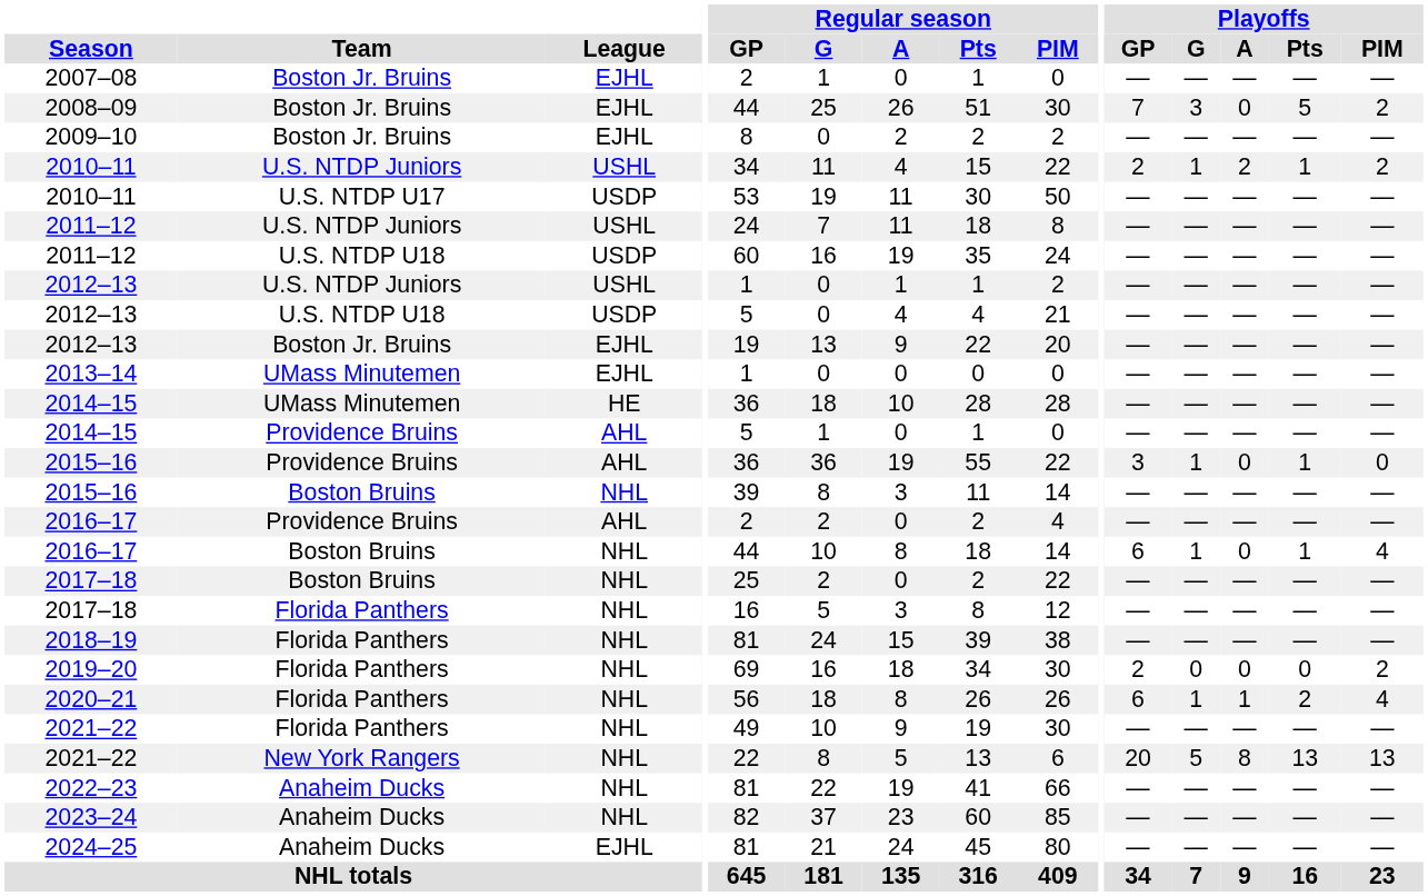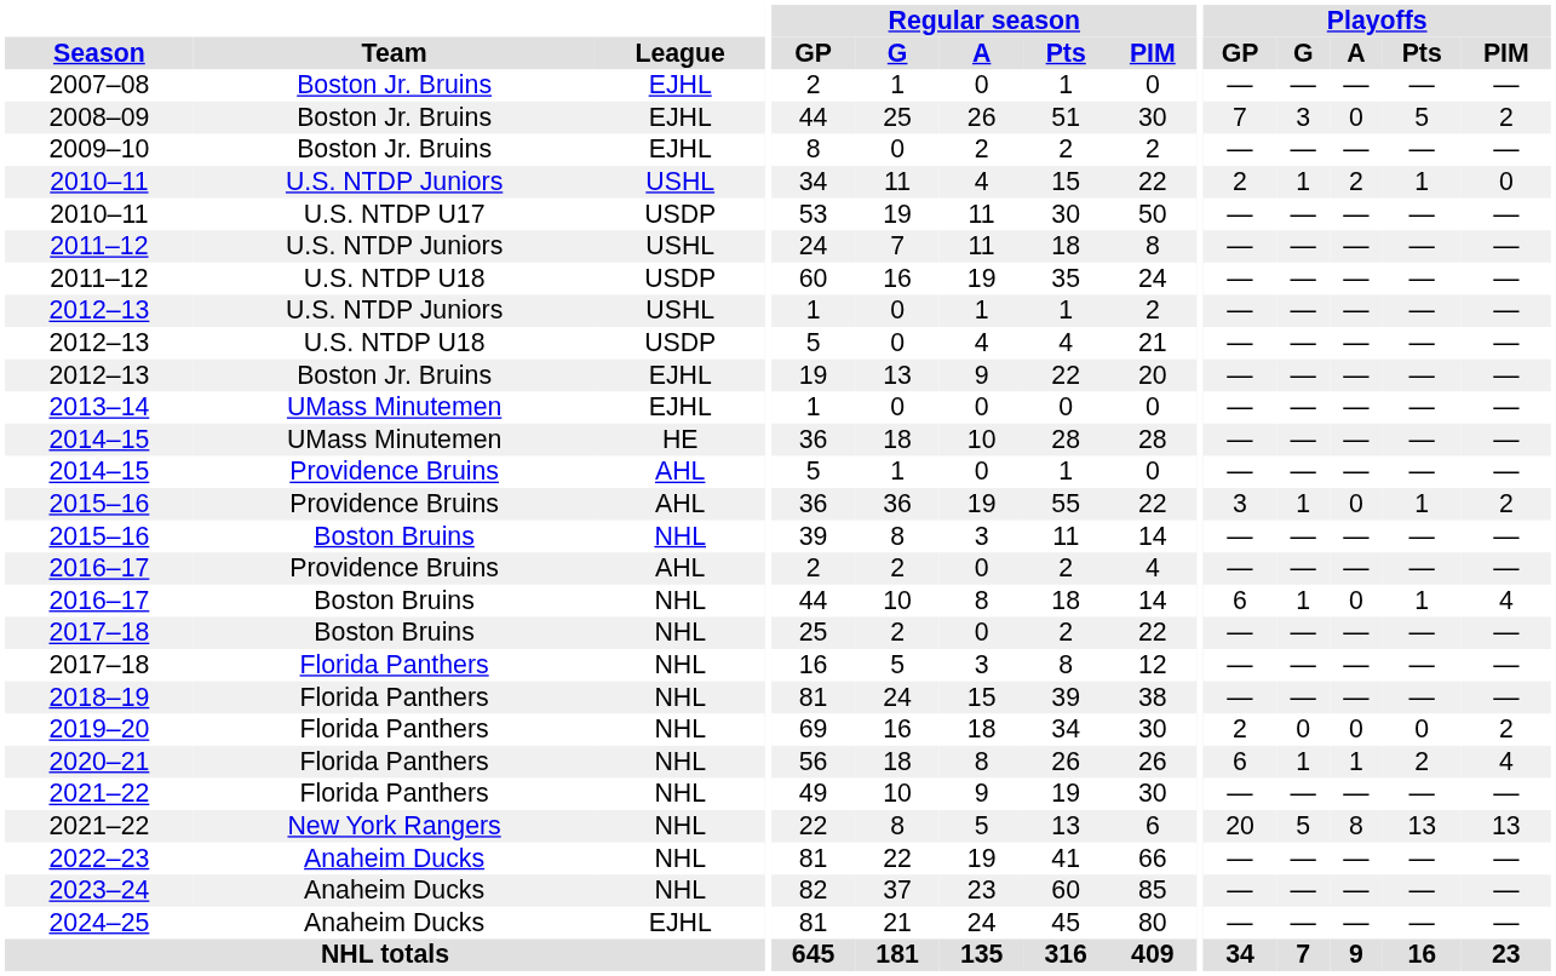 <table border="0" cellpadding="1" cellspacing="0" style="text-align:center; width:60em">
 <tr bgcolor="#e0e0e0">
 <th colspan="3" bgcolor="#ffffff"></th>
 <th rowspan="99" bgcolor="#ffffff"></th>
 <th colspan="5"><a href='#'>Regular season</a></th>
 <th rowspan="99" bgcolor="#ffffff"></th>
 <th colspan="5"><a href='#'>Playoffs</a></th>
 </tr>
 <tr bgcolor="#e0e0e0">
 <th><a href='#'>Season</a></th>
 <th>Team</th>
 <th>League</th>
 <th>GP</th>
 <th><a href='#'>G</a></th>
 <th><a href='#'>A</a></th>
 <th><a href='#'>Pts</a></th>
 <th><a href='#'>PIM</a></th>
 <th>GP</th>
 <th>G</th>
 <th>A</th>
 <th>Pts</th>
 <th>PIM</th>
 </tr>
 <tr>
 <td>2007–08</td>
 <td><a href='#'>Boston Jr. Bruins</a></td>
 <td><a href='#'>EJHL</a></td>
 <td>2</td>
 <td>1</td>
 <td>0</td>
 <td>1</td>
 <td>0</td>
 <td>—</td>
 <td>—</td>
 <td>—</td>
 <td>—</td>
 <td>—</td>
 </tr>
 <tr bgcolor="#f0f0f0">
 <td>2008–09</td>
 <td>Boston Jr. Bruins</td>
 <td>EJHL</td>
 <td>44</td>
 <td>25</td>
 <td>26</td>
 <td>51</td>
 <td>30</td>
 <td>7</td>
 <td>3</td>
 <td>0</td>
 <td>5</td>
 <td>2</td>
 </tr>
 <tr>
 <td>2009–10</td>
 <td>Boston Jr. Bruins</td>
 <td>EJHL</td>
 <td>8</td>
 <td>0</td>
 <td>2</td>
 <td>2</td>
 <td>2</td>
 <td>—</td>
 <td>—</td>
 <td>—</td>
 <td>—</td>
 <td>—</td>
 </tr>
 <tr bgcolor="#f0f0f0">
 <td><a href='#'>2010–11</a></td>
 <td><a href='#'>U.S. NTDP Juniors</a></td>
 <td><a href='#'>USHL</a></td>
 <td>34</td>
 <td>11</td>
 <td>4</td>
 <td>15</td>
 <td>22</td>
 <td>2</td>
 <td>1</td>
 <td>2</td>
 <td>1</td>
-<td>2</td>
+<td>0</td>
 </tr>
 <tr>
 <td>2010–11</td>
 <td>U.S. NTDP U17</td>
 <td>USDP</td>
 <td>53</td>
 <td>19</td>
 <td>11</td>
 <td>30</td>
 <td>50</td>
 <td>—</td>
 <td>—</td>
 <td>—</td>
 <td>—</td>
 <td>—</td>
 </tr>
 <tr bgcolor="#f0f0f0">
 <td><a href='#'>2011–12</a></td>
 <td>U.S. NTDP Juniors</td>
 <td>USHL</td>
 <td>24</td>
 <td>7</td>
 <td>11</td>
 <td>18</td>
 <td>8</td>
 <td>—</td>
 <td>—</td>
 <td>—</td>
 <td>—</td>
 <td>—</td>
 </tr>
 <tr>
 <td>2011–12</td>
 <td>U.S. NTDP U18</td>
 <td>USDP</td>
 <td>60</td>
 <td>16</td>
 <td>19</td>
 <td>35</td>
 <td>24</td>
 <td>—</td>
 <td>—</td>
 <td>—</td>
 <td>—</td>
 <td>—</td>
 </tr>
 <tr bgcolor="#f0f0f0">
 <td><a href='#'>2012–13</a></td>
 <td>U.S. NTDP Juniors</td>
 <td>USHL</td>
 <td>1</td>
 <td>0</td>
 <td>1</td>
 <td>1</td>
 <td>2</td>
 <td>—</td>
 <td>—</td>
 <td>—</td>
 <td>—</td>
 <td>—</td>
 </tr>
 <tr>
 <td>2012–13</td>
 <td>U.S. NTDP U18</td>
 <td>USDP</td>
 <td>5</td>
 <td>0</td>
 <td>4</td>
 <td>4</td>
 <td>21</td>
 <td>—</td>
 <td>—</td>
 <td>—</td>
 <td>—</td>
 <td>—</td>
 </tr>
 <tr bgcolor="#f0f0f0">
 <td>2012–13</td>
 <td>Boston Jr. Bruins</td>
 <td>EJHL</td>
 <td>19</td>
 <td>13</td>
 <td>9</td>
 <td>22</td>
 <td>20</td>
 <td>—</td>
 <td>—</td>
 <td>—</td>
 <td>—</td>
 <td>—</td>
 </tr>
 <tr>
 <td><a href='#'>2013–14</a></td>
 <td><a href='#'>UMass Minutemen</a></td>
 <td>EJHL</td>
 <td>1</td>
 <td>0</td>
 <td>0</td>
 <td>0</td>
 <td>0</td>
 <td>—</td>
 <td>—</td>
 <td>—</td>
 <td>—</td>
 <td>—</td>
 </tr>
 <tr bgcolor="#f0f0f0">
 <td><a href='#'>2014–15</a></td>
 <td>UMass Minutemen</td>
 <td>HE</td>
 <td>36</td>
 <td>18</td>
 <td>10</td>
 <td>28</td>
 <td>28</td>
 <td>—</td>
 <td>—</td>
 <td>—</td>
 <td>—</td>
 <td>—</td>
 </tr>
 <tr>
 <td><a href='#'>2014–15</a></td>
 <td><a href='#'>Providence Bruins</a></td>
 <td><a href='#'>AHL</a></td>
 <td>5</td>
 <td>1</td>
 <td>0</td>
 <td>1</td>
 <td>0</td>
 <td>—</td>
 <td>—</td>
 <td>—</td>
 <td>—</td>
 <td>—</td>
 </tr>
 <tr bgcolor="#f0f0f0">
 <td><a href='#'>2015–16</a></td>
 <td>Providence Bruins</td>
 <td>AHL</td>
 <td>36</td>
 <td>36</td>
 <td>19</td>
 <td>55</td>
 <td>22</td>
 <td>3</td>
 <td>1</td>
 <td>0</td>
 <td>1</td>
-<td>0</td>
+<td>2</td>
 </tr>
 <tr>
 <td><a href='#'>2015–16</a></td>
 <td><a href='#'>Boston Bruins</a></td>
 <td><a href='#'>NHL</a></td>
 <td>39</td>
 <td>8</td>
 <td>3</td>
 <td>11</td>
 <td>14</td>
 <td>—</td>
 <td>—</td>
 <td>—</td>
 <td>—</td>
 <td>—</td>
 </tr>
 <tr bgcolor="#f0f0f0">
 <td><a href='#'>2016–17</a></td>
 <td>Providence Bruins</td>
 <td>AHL</td>
 <td>2</td>
 <td>2</td>
 <td>0</td>
 <td>2</td>
 <td>4</td>
 <td>—</td>
 <td>—</td>
 <td>—</td>
 <td>—</td>
 <td>—</td>
 </tr>
 <tr>
 <td><a href='#'>2016–17</a></td>
 <td>Boston Bruins</td>
 <td>NHL</td>
 <td>44</td>
 <td>10</td>
 <td>8</td>
 <td>18</td>
 <td>14</td>
 <td>6</td>
 <td>1</td>
 <td>0</td>
 <td>1</td>
 <td>4</td>
 </tr>
 <tr bgcolor="#f0f0f0">
 <td><a href='#'>2017–18</a></td>
 <td>Boston Bruins</td>
 <td>NHL</td>
 <td>25</td>
 <td>2</td>
 <td>0</td>
 <td>2</td>
 <td>22</td>
 <td>—</td>
 <td>—</td>
 <td>—</td>
 <td>—</td>
 <td>—</td>
 </tr>
 <tr>
 <td>2017–18</td>
 <td><a href='#'>Florida Panthers</a></td>
 <td>NHL</td>
 <td>16</td>
 <td>5</td>
 <td>3</td>
 <td>8</td>
 <td>12</td>
 <td>—</td>
 <td>—</td>
 <td>—</td>
 <td>—</td>
 <td>—</td>
 </tr>
 <tr bgcolor="#f0f0f0">
 <td><a href='#'>2018–19</a></td>
 <td>Florida Panthers</td>
 <td>NHL</td>
 <td>81</td>
 <td>24</td>
 <td>15</td>
 <td>39</td>
 <td>38</td>
 <td>—</td>
 <td>—</td>
 <td>—</td>
 <td>—</td>
 <td>—</td>
 </tr>
 <tr>
 <td><a href='#'>2019–20</a></td>
 <td>Florida Panthers</td>
 <td>NHL</td>
 <td>69</td>
 <td>16</td>
 <td>18</td>
 <td>34</td>
 <td>30</td>
 <td>2</td>
 <td>0</td>
 <td>0</td>
 <td>0</td>
 <td>2</td>
 </tr>
 <tr bgcolor="#f0f0f0">
 <td><a href='#'>2020–21</a></td>
 <td>Florida Panthers</td>
 <td>NHL</td>
 <td>56</td>
 <td>18</td>
 <td>8</td>
 <td>26</td>
 <td>26</td>
 <td>6</td>
 <td>1</td>
 <td>1</td>
 <td>2</td>
 <td>4</td>
 </tr>
 <tr>
 <td><a href='#'>2021–22</a></td>
 <td>Florida Panthers</td>
 <td>NHL</td>
 <td>49</td>
 <td>10</td>
 <td>9</td>
 <td>19</td>
 <td>30</td>
 <td>—</td>
 <td>—</td>
 <td>—</td>
 <td>—</td>
 <td>—</td>
 </tr>
 <tr bgcolor="#f0f0f0">
 <td>2021–22</td>
 <td><a href='#'>New York Rangers</a></td>
 <td>NHL</td>
 <td>22</td>
 <td>8</td>
 <td>5</td>
 <td>13</td>
 <td>6</td>
 <td>20</td>
 <td>5</td>
 <td>8</td>
 <td>13</td>
 <td>13</td>
 </tr>
 <tr>
 <td><a href='#'>2022–23</a></td>
 <td><a href='#'>Anaheim Ducks</a></td>
 <td>NHL</td>
 <td>81</td>
 <td>22</td>
 <td>19</td>
 <td>41</td>
 <td>66</td>
 <td>—</td>
 <td>—</td>
 <td>—</td>
 <td>—</td>
 <td>—</td>
 </tr>
 <tr bgcolor="#f0f0f0">
 <td><a href='#'>2023–24</a></td>
 <td>Anaheim Ducks</td>
 <td>NHL</td>
 <td>82</td>
 <td>37</td>
 <td>23</td>
 <td>60</td>
 <td>85</td>
 <td>—</td>
 <td>—</td>
 <td>—</td>
 <td>—</td>
 <td>—</td>
 </tr>
 <tr>
 <td><a href='#'>2024–25</a></td>
 <td>Anaheim Ducks</td>
 <td>EJHL</td>
 <td>81</td>
 <td>21</td>
 <td>24</td>
 <td>45</td>
 <td>80</td>
 <td>—</td>
 <td>—</td>
 <td>—</td>
 <td>—</td>
 <td>—</td>
 </tr>
 <tr bgcolor="#e0e0e0">
 <th colspan="3">NHL totals</th>
 <th>645</th>
 <th>181</th>
 <th>135</th>
 <th>316</th>
 <th>409</th>
 <th>34</th>
 <th>7</th>
 <th>9</th>
 <th>16</th>
 <th>23</th>
 </tr>
 </table>
